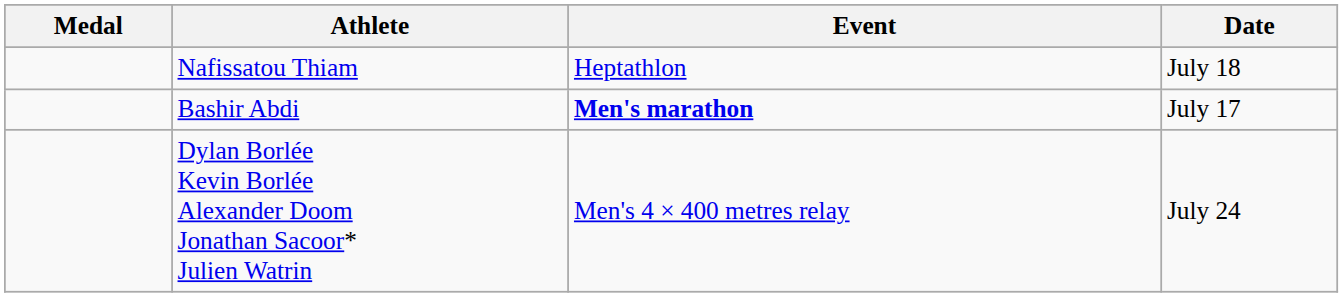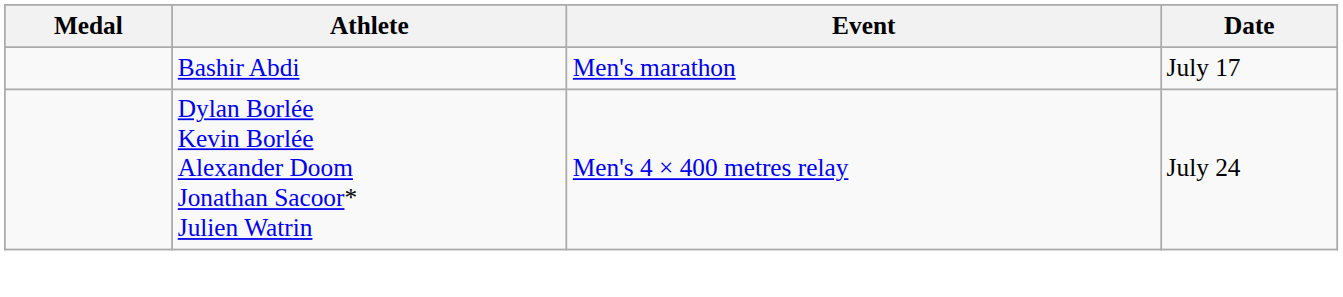 <table class="wikitable" style="font-size:90%" width=60%>
 <tr>
 <th>Medal</th>
 <th>Athlete</th>
 <th>Event</th>
 <th>Date</th>
 </tr>
 <tr>
 <td></td>
-<td><a href='#'>Nafissatou Thiam</a></td>
-<td><a href='#'>Heptathlon</a></td>
-<td>July 18</td>
-</tr>
-<tr>
-<td></td>
 <td><a href='#'>Bashir Abdi</a></td>
-<td><strong><a href='#'>Men's marathon</a></strong></td>
+<td><a href='#'>Men's marathon</a></td>
 <td>July 17</td>
 </tr>
 <tr>
 <td></td>
 <td><a href='#'>Dylan Borlée</a><br><a href='#'>Kevin Borlée</a><br><a href='#'>Alexander Doom</a><br><a href='#'>Jonathan Sacoor</a>*<br><a href='#'>Julien Watrin</a></td>
 <td><a href='#'>Men's 4 × 400 metres relay</a></td>
 <td>July 24</td>
 </tr>
 </table>
